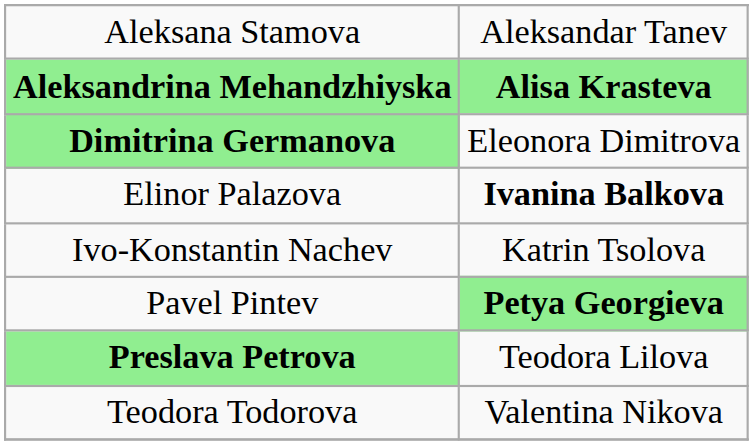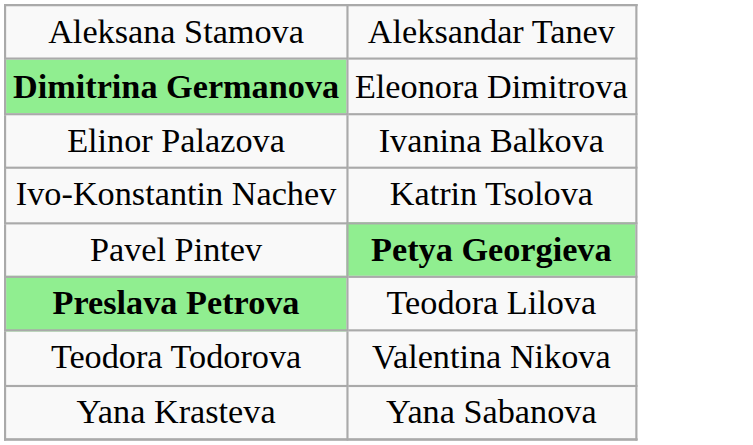 <table class="collapsible wikitable" style="text-align:center;">
 <tr>
 </tr>
 <tr>
 <td>Aleksana Stamova</td>
 <td>Aleksandar Tanev</td>
 </tr>
 <tr>
-<td style="font-weight:bold; background:#90EE90;">Aleksandrina Mehandzhiyska</td>
-<td style="font-weight:bold; background:#90EE90;">Alisa Krasteva</td>
-</tr>
-<tr>
 <td style="font-weight:bold; background:#90EE90;">Dimitrina Germanova</td>
 <td>Eleonora Dimitrova</td>
 </tr>
 <tr>
 <td>Elinor Palazova</td>
-<td><strong>Ivanina Balkova</strong></td>
+<td>Ivanina Balkova</td>
 </tr>
 <tr>
 <td>Ivo-Konstantin Nachev</td>
 <td>Katrin Tsolova</td>
 </tr>
 <tr>
 <td>Pavel Pintev</td>
 <td style="font-weight:bold; background:#90EE90;">Petya Georgieva</td>
 </tr>
 <tr>
 <td style="font-weight:bold; background:#90EE90;">Preslava Petrova</td>
 <td>Teodora Lilova</td>
 </tr>
 <tr>
 <td>Teodora Todorova</td>
 <td>Valentina Nikova</td>
 </tr>
 <tr>
+<td>Yana Krasteva</td>
+<td>Yana Sabanova</td>
+</tr>
+<tr>
 </tr>
 </table>
